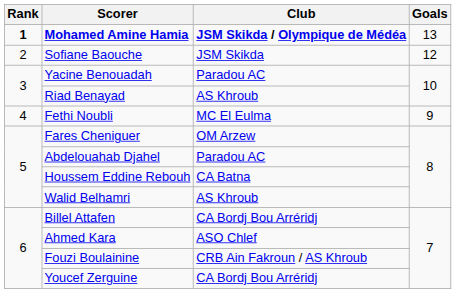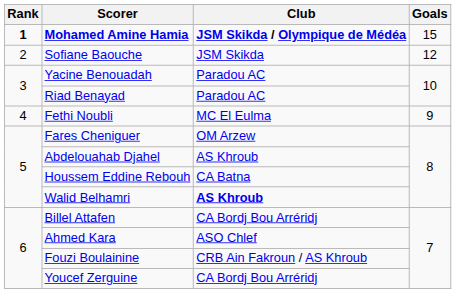 <table class="wikitable" style="text-align:center">
 <tr>
 <th>Rank</th>
 <th>Scorer</th>
 <th>Club</th>
 <th>Goals</th>
 </tr>
 <tr>
 <td><strong>1</strong></td>
 <td align=left> <strong><a href='#'>Mohamed Amine Hamia</a></strong></td>
 <td><strong><a href='#'>JSM Skikda</a> / <a href='#'>Olympique de Médéa</a></strong></td>
-<td>13</td>
+<td>15</td>
 </tr>
 <tr>
 <td>2</td>
 <td align="left"> <a href='#'>Sofiane Baouche</a></td>
 <td align="left"><a href='#'>JSM Skikda</a></td>
 <td>12</td>
 </tr>
 <tr>
 <td rowspan="2">3</td>
 <td align="left"> <a href='#'>Yacine Benouadah</a></td>
 <td align="left"><a href='#'>Paradou AC</a></td>
 <td rowspan="2">10</td>
 </tr>
 <tr>
 <td align="left"> <a href='#'>Riad Benayad</a></td>
-<td align="left"><a href='#'>AS Khroub</a></td>
+<td align="left"><a href='#'>Paradou AC</a></td>
 </tr>
 <tr>
 <td>4</td>
 <td align="left"> <a href='#'>Fethi Noubli</a></td>
 <td align="left"><a href='#'>MC El Eulma</a></td>
 <td>9</td>
 </tr>
 <tr>
 <td rowspan="4">5</td>
 <td align="left"> <a href='#'>Fares Cheniguer</a></td>
 <td align="left"><a href='#'>OM Arzew</a></td>
 <td rowspan="4">8</td>
 </tr>
 <tr>
 <td align="left"> <a href='#'>Abdelouahab Djahel</a></td>
-<td align="left"><a href='#'>Paradou AC</a></td>
+<td align="left"><a href='#'>AS Khroub</a></td>
 </tr>
 <tr>
 <td align="left"> <a href='#'>Houssem Eddine Rebouh</a></td>
 <td align="left"><a href='#'>CA Batna</a></td>
 </tr>
 <tr>
 <td align="left"> <a href='#'>Walid Belhamri</a></td>
-<td align="left"><a href='#'>AS Khroub</a></td>
+<td align="left"><strong><a href='#'>AS Khroub</a></strong></td>
 </tr>
 <tr>
 <td rowspan="4">6</td>
 <td align="left"> <a href='#'>Billel Attafen</a></td>
 <td align="left"><a href='#'>CA Bordj Bou Arréridj</a></td>
 <td rowspan="4">7</td>
 </tr>
 <tr>
 <td align="left"> <a href='#'>Ahmed Kara</a></td>
 <td align="left"><a href='#'>ASO Chlef</a></td>
 </tr>
 <tr>
 <td align="left"> <a href='#'>Fouzi Boulainine</a></td>
 <td align="left"><a href='#'>CRB Ain Fakroun</a> / <a href='#'>AS Khroub</a></td>
 </tr>
 <tr>
 <td align="left"> <a href='#'>Youcef Zerguine</a></td>
 <td align="left"><a href='#'>CA Bordj Bou Arréridj</a></td>
 </tr>
 </table>
